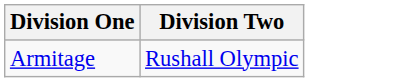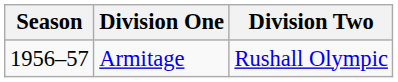 <table class=wikitable>
 <tr>
+<th>Season</th>
 <th>Division One</th>
 <th>Division Two</th>
 </tr>
 <tr>
+<td>1956–57</td>
 <td><a href='#'>Armitage</a></td>
 <td><a href='#'>Rushall Olympic</a></td>
 </tr>
 </table>
